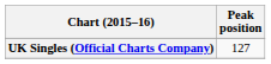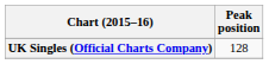 <table class="wikitable sortable plainrowheaders" style="text-align: center;">
 <tr>
 <th scope="col">Chart (2015–16)</th>
 <th scope="col">Peak <br> position</th>
 </tr>
 <tr>
 </tr>
 <tr>
 </tr>
 <tr>
 </tr>
 <tr>
 </tr>
 <tr>
 <th scope="row">UK Singles (<a href='#'>Official Charts Company</a>)</th>
-<td>127</td>
+<td>128</td>
 </tr>
 <tr>
 </tr>
 <tr>
 </tr>
 <tr>
 </tr>
 </table>
